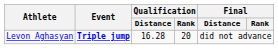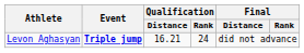 <table class="wikitable" style="font-size:90%">
 <tr>
 <th rowspan=2>Athlete</th>
 <th rowspan=2>Event</th>
 <th colspan=2>Qualification</th>
 <th colspan=2>Final</th>
 </tr>
 <tr style="font-size:95%">
 <th>Distance</th>
 <th>Rank</th>
 <th>Distance</th>
 <th>Rank</th>
 </tr>
 <tr align=center>
 <td align=left><a href='#'>Levon Aghasyan</a></td>
 <td style="text-align:left;"><strong><a href='#'>Triple jump</a></strong></td>
-<td>16.28</td>
-<td>20</td>
+<td>16.21</td>
+<td>24</td>
 <td colspan=2>did not advance</td>
 </tr>
 </table>
